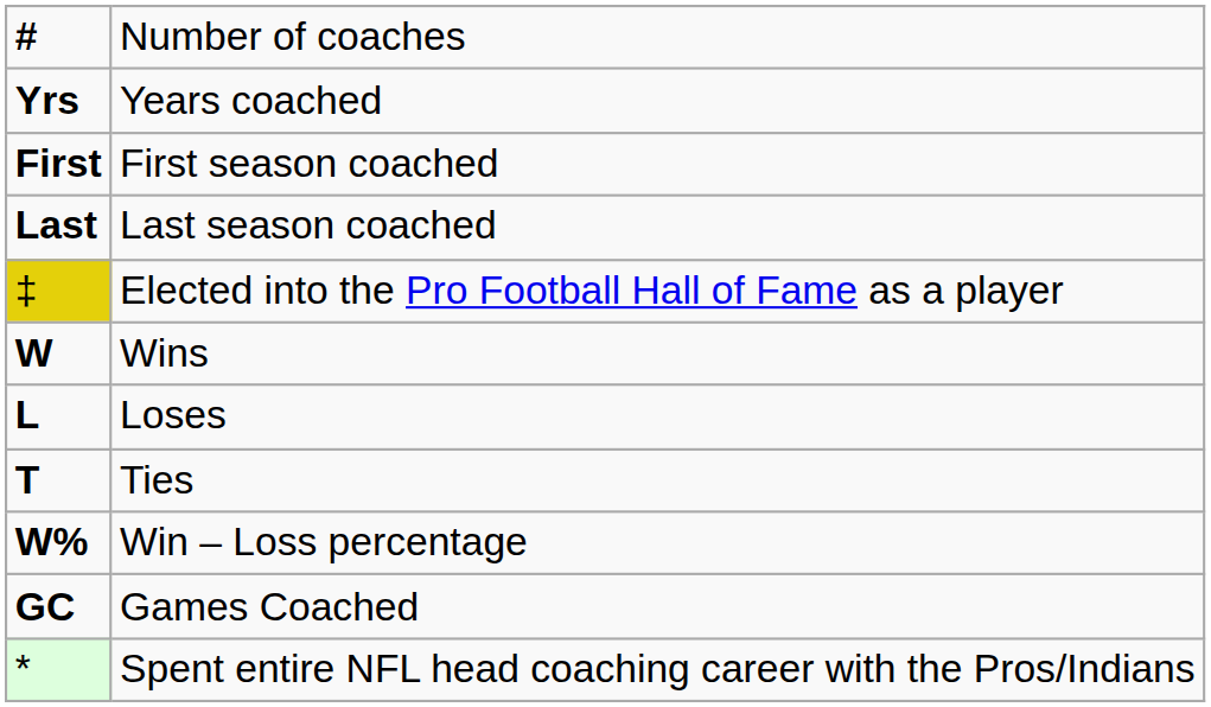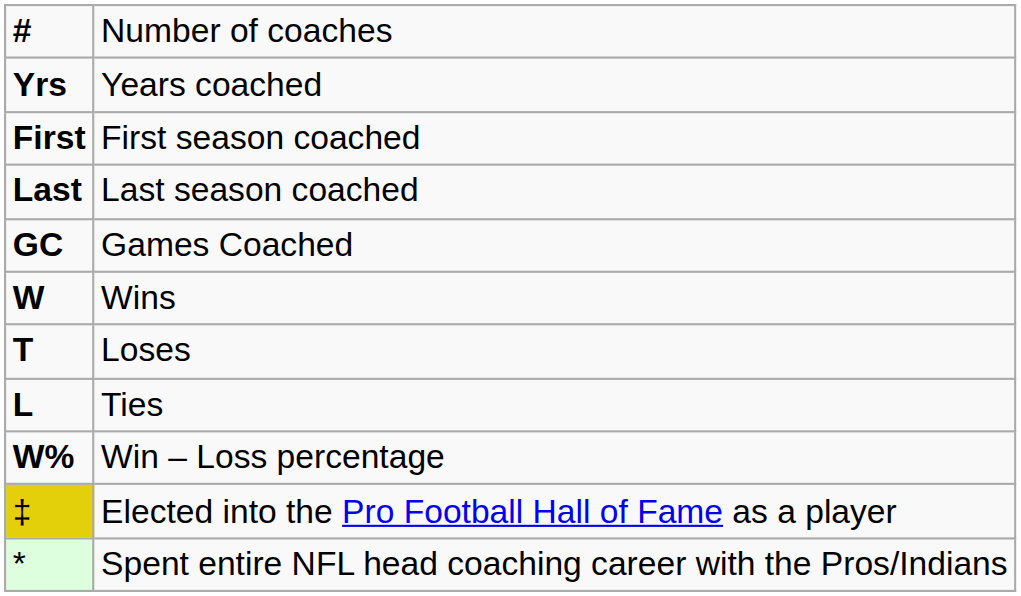 <table class="wikitable">
 <tr>
 <td><strong>#</strong></td>
 <td>Number of coaches</td>
 </tr>
 <tr>
 <td><strong>Yrs</strong></td>
 <td>Years coached</td>
 </tr>
 <tr>
 <td><strong>First</strong></td>
 <td>First season coached</td>
 </tr>
 <tr>
 <td><strong>Last</strong></td>
 <td>Last season coached</td>
 </tr>
 <tr>
-<td style="background-color:#E4D00A">‡</td>
-<td>Elected into the <a href='#'>Pro Football Hall of Fame</a> as a player</td>
+<td><strong>GC</strong></td>
+<td>Games Coached</td>
 </tr>
 <tr>
 <td><strong>W</strong></td>
 <td>Wins</td>
 </tr>
 <tr>
-<td><strong>L</strong></td>
+<td><strong>T</strong></td>
 <td>Loses</td>
 </tr>
 <tr>
-<td><strong>T</strong></td>
+<td><strong>L</strong></td>
 <td>Ties</td>
 </tr>
 <tr>
 <td><strong>W%</strong></td>
 <td>Win – Loss percentage<br></td>
 </tr>
 <tr>
-<td><strong>GC</strong></td>
-<td>Games Coached</td>
+<td style="background-color:#E4D00A">‡</td>
+<td>Elected into the <a href='#'>Pro Football Hall of Fame</a> as a player</td>
 </tr>
 <tr>
 <td style="background-color:#ddffdd">*</td>
 <td>Spent entire NFL head coaching career with the Pros/Indians</td>
 </tr>
 </table>
